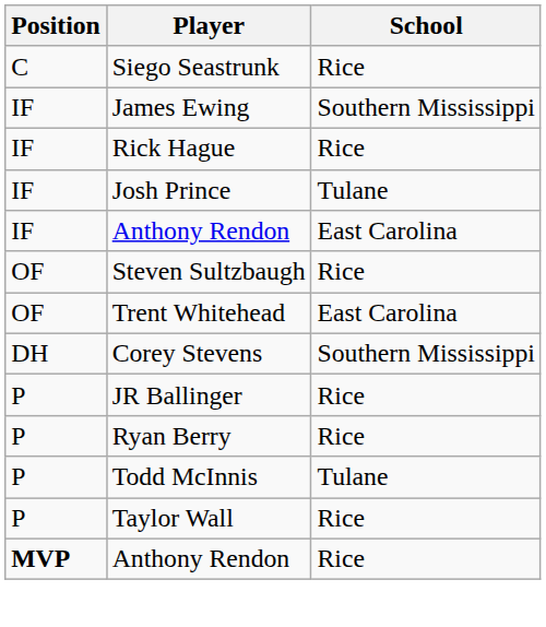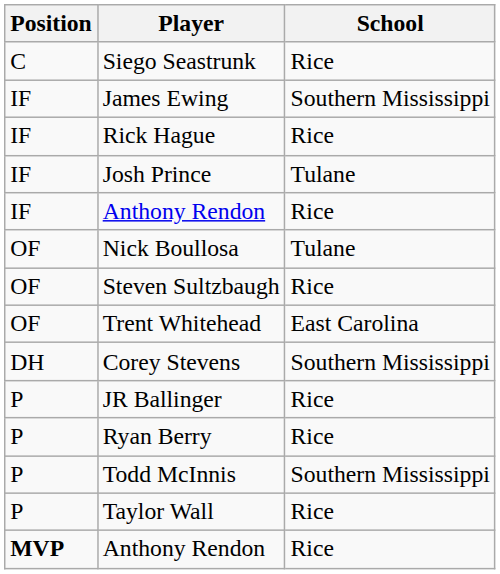 <table class="wikitable">
 <tr>
 <th>Position</th>
 <th>Player</th>
 <th>School</th>
 </tr>
 <tr>
 <td>C</td>
 <td>Siego Seastrunk</td>
 <td>Rice</td>
 </tr>
 <tr>
 <td>IF</td>
 <td>James Ewing</td>
 <td>Southern Mississippi</td>
 </tr>
 <tr>
 <td>IF</td>
 <td>Rick Hague</td>
 <td>Rice</td>
 </tr>
 <tr>
 <td>IF</td>
 <td>Josh Prince</td>
 <td>Tulane</td>
 </tr>
 <tr>
 <td>IF</td>
 <td><a href='#'>Anthony Rendon</a></td>
-<td>East Carolina</td>
+<td>Rice</td>
+</tr>
+<tr>
+<td>OF</td>
+<td>Nick Boullosa</td>
+<td>Tulane</td>
 </tr>
 <tr>
 <td>OF</td>
 <td>Steven Sultzbaugh</td>
 <td>Rice</td>
 </tr>
 <tr>
 <td>OF</td>
 <td>Trent Whitehead</td>
 <td>East Carolina</td>
 </tr>
 <tr>
 <td>DH</td>
 <td>Corey Stevens</td>
 <td>Southern Mississippi</td>
 </tr>
 <tr>
 <td>P</td>
 <td>JR Ballinger</td>
 <td>Rice</td>
 </tr>
 <tr>
 <td>P</td>
 <td>Ryan Berry</td>
 <td>Rice</td>
 </tr>
 <tr>
 <td>P</td>
 <td>Todd McInnis</td>
-<td>Tulane</td>
+<td>Southern Mississippi</td>
 </tr>
 <tr>
 <td>P</td>
 <td>Taylor Wall</td>
 <td>Rice</td>
 </tr>
 <tr>
 <td><strong>MVP</strong></td>
 <td>Anthony Rendon</td>
 <td>Rice</td>
 </tr>
 </table>
